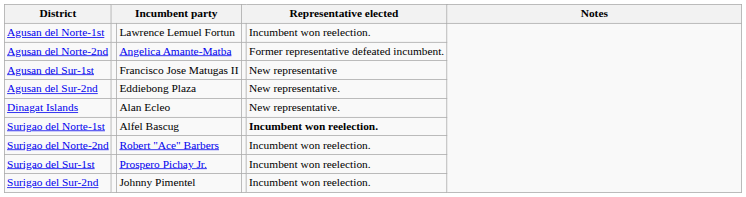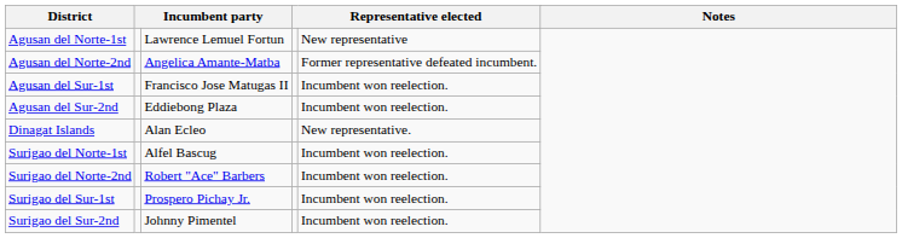 <table class=wikitable style="font-size:90%;">
 <tr>
 <th>District</th>
 <th colspan=2>Incumbent party</th>
 <th colspan=3>Representative elected</th>
 <th width=40%>Notes</th>
 </tr>
 <tr>
 <td><a href='#'>Agusan del Norte-1st</a></td>
 <td></td>
 <td>Lawrence Lemuel Fortun</td>
 <td></td>
-<td>Incumbent won reelection.</td>
+<td>New representative</td>
 </tr>
 <tr>
 <td><a href='#'>Agusan del Norte-2nd</a></td>
 <td></td>
 <td><a href='#'>Angelica Amante-Matba</a></td>
 <td></td>
 <td>Former representative defeated incumbent.</td>
 </tr>
 <tr>
 <td><a href='#'>Agusan del Sur-1st</a></td>
 <td></td>
 <td>Francisco Jose Matugas II</td>
 <td></td>
-<td>New representative</td>
+<td>Incumbent won reelection.</td>
 </tr>
 <tr>
 <td><a href='#'>Agusan del Sur-2nd</a></td>
 <td></td>
 <td>Eddiebong Plaza</td>
 <td></td>
-<td>New representative.</td>
+<td>Incumbent won reelection.</td>
 </tr>
 <tr>
 <td><a href='#'>Dinagat Islands</a></td>
 <td></td>
 <td>Alan Ecleo</td>
 <td></td>
 <td>New representative.</td>
 </tr>
 <tr>
 <td><a href='#'>Surigao del Norte-1st</a></td>
 <td></td>
 <td>Alfel Bascug</td>
 <td></td>
-<td><strong>Incumbent won reelection.</strong></td>
+<td>Incumbent won reelection.</td>
 </tr>
 <tr>
 <td><a href='#'>Surigao del Norte-2nd</a></td>
 <td></td>
 <td><a href='#'>Robert "Ace" Barbers</a></td>
 <td></td>
 <td>Incumbent won reelection.</td>
 </tr>
 <tr>
 <td><a href='#'>Surigao del Sur-1st</a></td>
 <td></td>
 <td><a href='#'>Prospero Pichay Jr.</a></td>
 <td></td>
 <td>Incumbent won reelection.</td>
 </tr>
 <tr>
 <td><a href='#'>Surigao del Sur-2nd</a></td>
 <td></td>
 <td>Johnny Pimentel</td>
 <td></td>
 <td>Incumbent won reelection.</td>
 </tr>
 </table>
